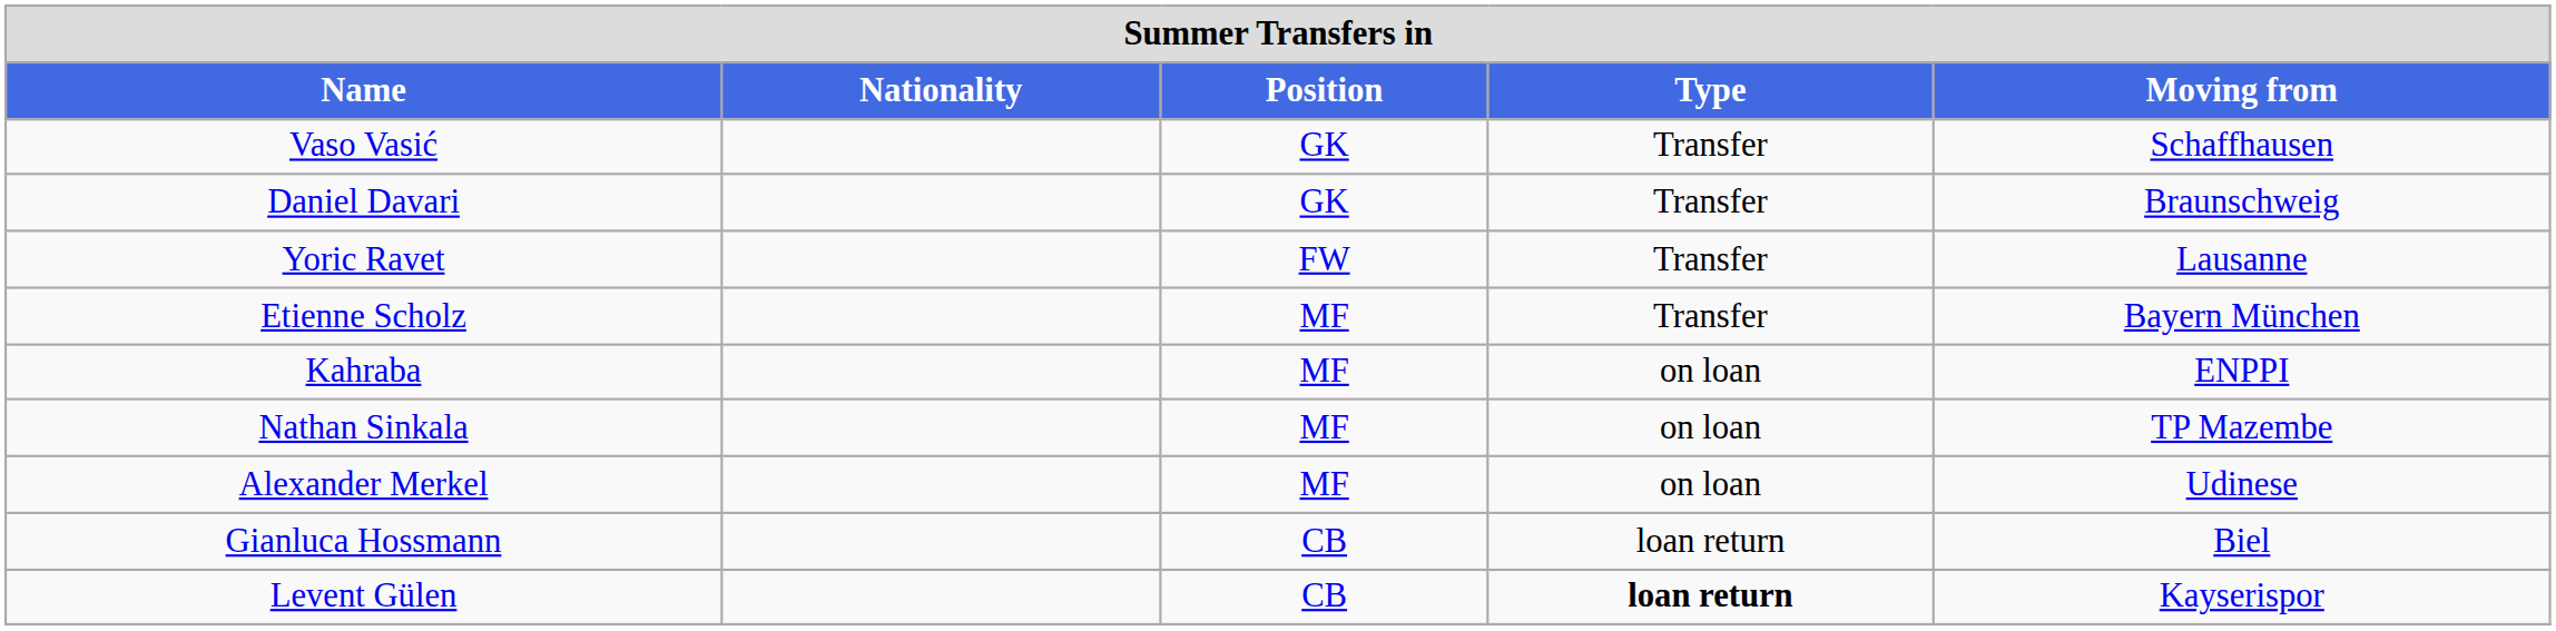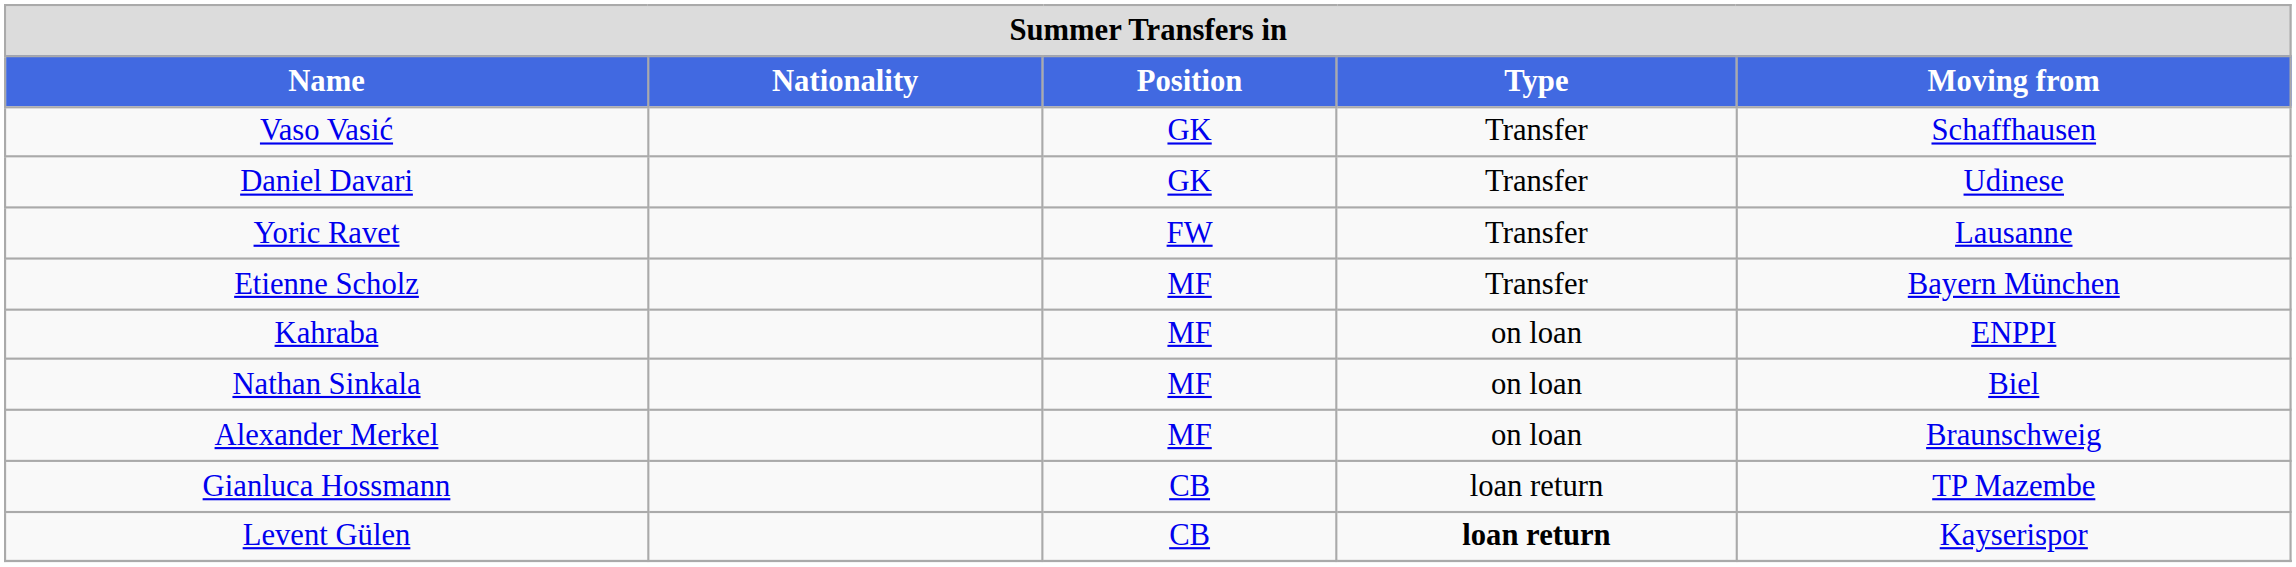 <table class="wikitable"  style="text-align:center; font-size:90%; width:85%;">
 <tr>
 <th colspan="11"  style="background:#dcdcdc; text-align:center;">Summer Transfers in</th>
 </tr>
 <tr>
 <th style="background:#4169E1; color:white; text-align:center;">Name</th>
 <th style="background:#4169E1; color:white; text-align:center;">Nationality</th>
 <th style="background:#4169E1; color:white; text-align:center;">Position</th>
 <th style="background:#4169E1; color:white; text-align:center;">Type</th>
 <th style="background:#4169E1; color:white; text-align:center;">Moving from</th>
 </tr>
 <tr>
 <td><a href='#'>Vaso Vasić</a></td>
 <td> </td>
 <td><a href='#'>GK</a></td>
 <td>Transfer</td>
 <td> <a href='#'>Schaffhausen</a></td>
 </tr>
 <tr>
 <td><a href='#'>Daniel Davari</a></td>
 <td> </td>
 <td><a href='#'>GK</a></td>
 <td>Transfer</td>
-<td> <a href='#'>Braunschweig</a></td>
+<td> <a href='#'>Udinese</a></td>
 </tr>
 <tr>
 <td><a href='#'>Yoric Ravet</a></td>
 <td></td>
 <td><a href='#'>FW</a></td>
 <td>Transfer</td>
 <td> <a href='#'>Lausanne</a></td>
 </tr>
 <tr>
 <td><a href='#'>Etienne Scholz</a></td>
 <td></td>
 <td><a href='#'>MF</a></td>
 <td>Transfer</td>
 <td> <a href='#'>Bayern München</a></td>
 </tr>
 <tr>
 <td><a href='#'>Kahraba</a></td>
 <td></td>
 <td><a href='#'>MF</a></td>
 <td>on loan</td>
 <td> <a href='#'>ENPPI</a></td>
 </tr>
 <tr>
 <td><a href='#'>Nathan Sinkala</a></td>
 <td></td>
 <td><a href='#'>MF</a></td>
 <td>on loan</td>
-<td> <a href='#'>TP Mazembe</a></td>
+<td> <a href='#'>Biel</a></td>
 </tr>
 <tr>
 <td><a href='#'>Alexander Merkel</a></td>
 <td> </td>
 <td><a href='#'>MF</a></td>
 <td>on loan</td>
-<td> <a href='#'>Udinese</a></td>
+<td> <a href='#'>Braunschweig</a></td>
 </tr>
 <tr>
 <td><a href='#'>Gianluca Hossmann</a></td>
 <td></td>
 <td><a href='#'>CB</a></td>
 <td>loan return</td>
-<td> <a href='#'>Biel</a></td>
+<td> <a href='#'>TP Mazembe</a></td>
 </tr>
 <tr>
 <td><a href='#'>Levent Gülen</a></td>
 <td> </td>
 <td><a href='#'>CB</a></td>
 <td><strong>loan return</strong></td>
 <td> <a href='#'>Kayserispor</a></td>
 </tr>
 <tr>
 </tr>
 </table>
